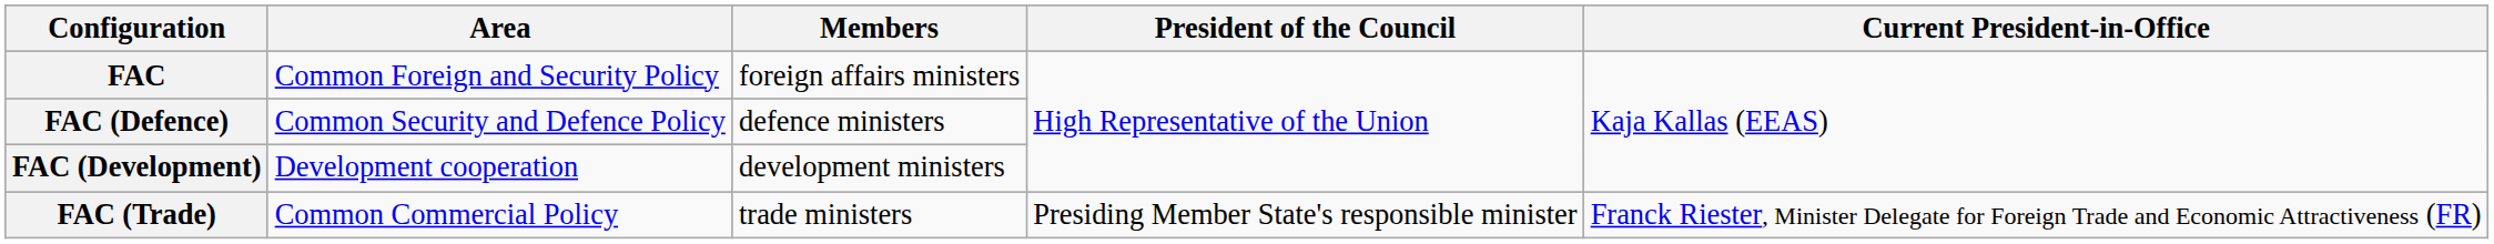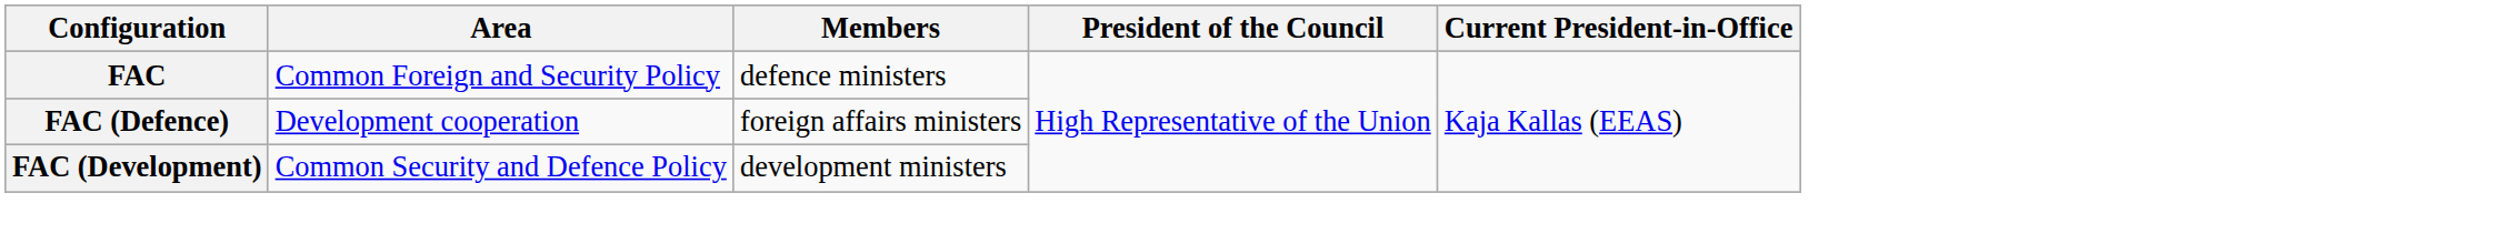 <table class="wikitable">
 <tr>
 <th>Configuration</th>
 <th>Area</th>
 <th>Members</th>
 <th>President of the Council</th>
 <th>Current President-in-Office</th>
 </tr>
 <tr>
 <th>FAC</th>
 <td><a href='#'>Common Foreign and Security Policy</a></td>
-<td>foreign affairs ministers</td>
+<td>defence ministers</td>
 <td rowspan="3"><a href='#'>High Representative of the Union</a></td>
 <td rowspan="3"><a href='#'>Kaja Kallas</a> (<a href='#'>EEAS</a>)</td>
 </tr>
 <tr>
 <th>FAC (Defence)</th>
-<td><a href='#'>Common Security and Defence Policy</a></td>
-<td>defence ministers</td>
+<td><a href='#'>Development cooperation</a></td>
+<td>foreign affairs ministers</td>
 </tr>
 <tr>
 <th>FAC (Development)</th>
-<td><a href='#'>Development cooperation</a></td>
+<td><a href='#'>Common Security and Defence Policy</a></td>
 <td>development ministers</td>
 </tr>
-<tr>
-<th>FAC (Trade)</th>
-<td><a href='#'>Common Commercial Policy</a></td>
-<td>trade ministers</td>
-<td>Presiding Member State's responsible minister</td>
-<td><a href='#'>Franck Riester</a><small>, Minister Delegate for Foreign Trade and Economic Attractiveness</small> (<a href='#'>FR</a>)</td>
-</tr>
 </table>
